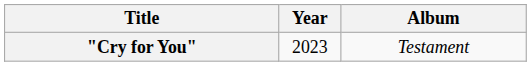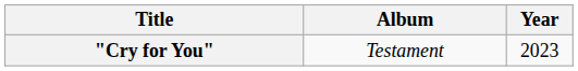 <table class="wikitable plainrowheaders" style="text-align:center;">
 <tr>
 <th scope="col" style="width:15em;">Title</th>
+<th scope="col" style="width:10em;">Album</th>
 <th scope="col" style="width:3em;">Year</th>
-<th scope="col" style="width:10em;">Album</th>
 </tr>
 <tr>
 <th scope="row">"Cry for You"<br></th>
+<td><em>Testament</em></td>
 <td>2023</td>
-<td><em>Testament</em></td>
 </tr>
 </table>
